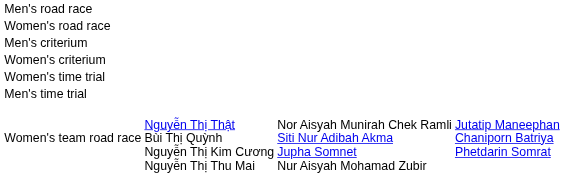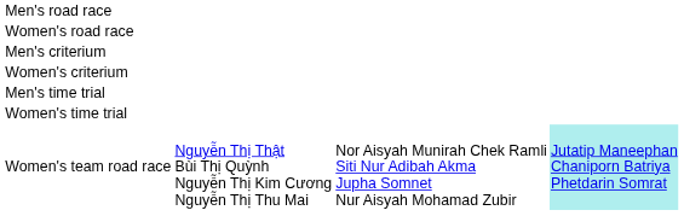 <table>
 <tr>
 <td>Men's road race</td>
 <td></td>
 <td></td>
 <td></td>
 </tr>
 <tr>
 <td>Women's road race</td>
 <td></td>
 <td></td>
 <td></td>
 </tr>
 <tr>
 <td>Men's criterium</td>
 <td></td>
 <td></td>
 <td></td>
 </tr>
 <tr>
 <td>Women's criterium</td>
 <td></td>
 <td></td>
 <td nowrap></td>
 </tr>
 <tr>
-<td>Women's time trial</td>
-<td></td>
+<td>Men's time trial</td>
+<td nowrap></td>
 <td></td>
 <td></td>
 </tr>
 <tr>
-<td>Men's time trial</td>
-<td nowrap></td>
+<td>Women's time trial</td>
+<td></td>
 <td></td>
 <td></td>
 </tr>
 <tr>
 <td>Women's team road race</td>
 <td><br><a href='#'>Nguyễn Thị Thật</a><br>Bùi Thị Quỳnh<br>Nguyễn Thị Kim Cương<br>Nguyễn Thị Thu Mai</td>
 <td nowrap><br>Nor Aisyah Munirah Chek Ramli<br><a href='#'>Siti Nur Adibah Akma</a><br><a href='#'>Jupha Somnet</a><br>Nur Aisyah Mohamad Zubir</td>
-<td valign=top><br><a href='#'>Jutatip Maneephan</a><br><a href='#'>Chaniporn Batriya</a><br><a href='#'>Phetdarin Somrat</a></td>
+<td valign=top style="background: paleturquoise;"><br><a href='#'>Jutatip Maneephan</a><br><a href='#'>Chaniporn Batriya</a><br><a href='#'>Phetdarin Somrat</a></td>
 </tr>
 </table>
